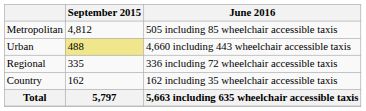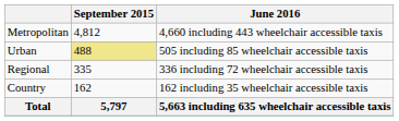 <table class="wikitable">
 <tr>
 <th></th>
 <th>September 2015</th>
 <th>June 2016</th>
 </tr>
 <tr>
 <td>Metropolitan</td>
 <td>4,812</td>
-<td>505 including 85 wheelchair accessible taxis</td>
+<td>4,660 including 443 wheelchair accessible taxis</td>
 </tr>
 <tr>
 <td>Urban</td>
 <td style="background: khaki;">488</td>
-<td>4,660 including 443 wheelchair accessible taxis</td>
+<td>505 including 85 wheelchair accessible taxis</td>
 </tr>
 <tr>
 <td>Regional</td>
 <td>335</td>
 <td>336 including 72 wheelchair accessible taxis</td>
 </tr>
 <tr>
 <td>Country</td>
 <td>162</td>
 <td>162 including 35 wheelchair accessible taxis</td>
 </tr>
 <tr>
 <th>Total</th>
 <th>5,797</th>
 <th>5,663 including 635 wheelchair accessible taxis</th>
 </tr>
 <tr>
 </tr>
 </table>
